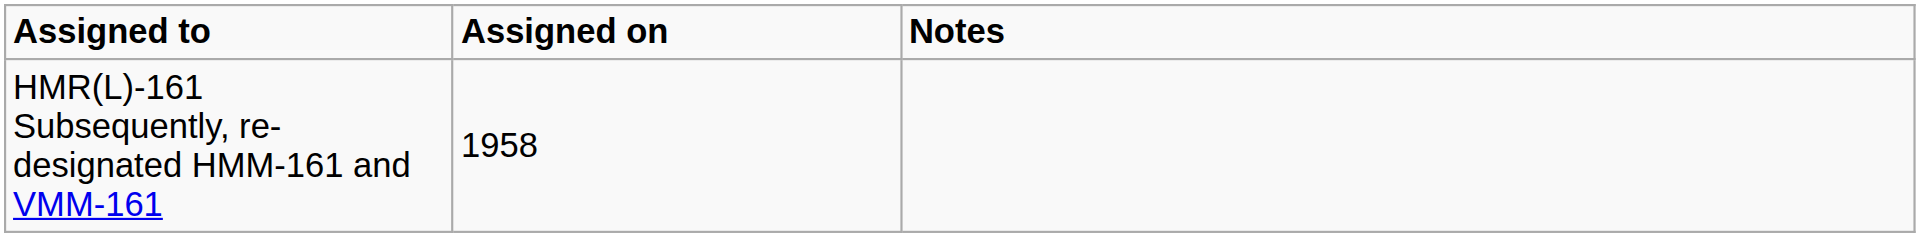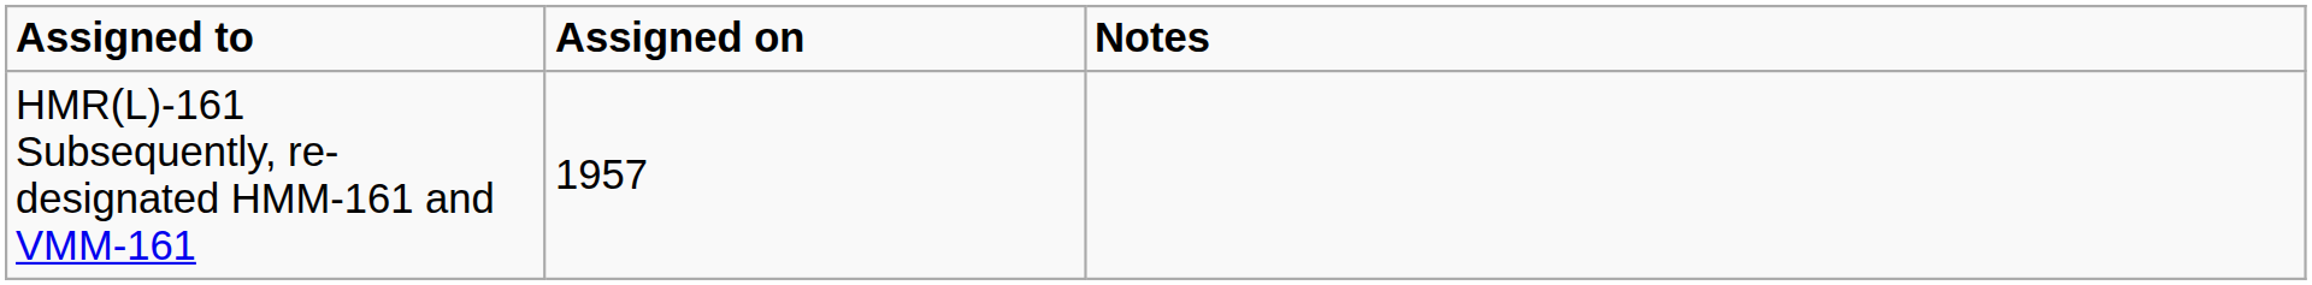 <table class="wikitable" style="width: 70%;">
 <tr>
 <td style="width: 200px;"><strong>Assigned to</strong></td>
 <td style="width: 200px;"><strong>Assigned on</strong></td>
 <td><strong>Notes</strong></td>
 </tr>
 <tr>
 <td>HMR(L)-161<br>Subsequently, re-designated HMM-161 and <a href='#'>VMM-161</a></td>
-<td>1958</td>
+<td>1957</td>
 <td></td>
 </tr>
 </table>
